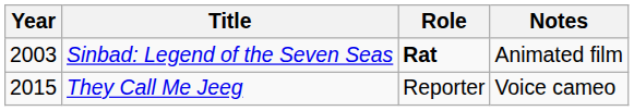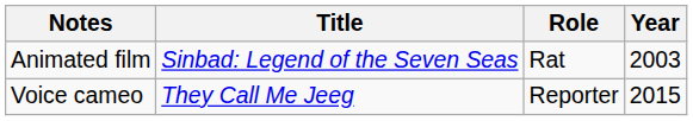 <table class="wikitable plainrowheaders sortable">
 <tr>
-<th scope="col">Year</th>
+<th scope="col" class="unsortable">Notes</th>
 <th scope="col">Title</th>
 <th scope="col">Role</th>
-<th scope="col" class="unsortable">Notes</th>
+<th scope="col">Year</th>
 </tr>
 <tr>
+<td>Animated film</td>
+<td><em><a href='#'>Sinbad: Legend of the Seven Seas</a></em></td>
+<td>Rat</td>
 <td>2003</td>
-<td><em><a href='#'>Sinbad: Legend of the Seven Seas</a></em></td>
-<td><strong>Rat</strong></td>
-<td>Animated film</td>
 </tr>
 <tr>
-<td>2015</td>
+<td>Voice cameo</td>
 <td><em><a href='#'>They Call Me Jeeg</a></em></td>
 <td>Reporter</td>
-<td>Voice cameo</td>
+<td>2015</td>
 </tr>
 </table>
